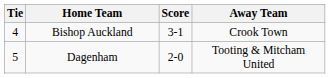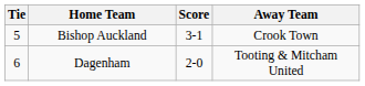 <table class="wikitable" style="text-align:center;">
 <tr>
 <th width=20>Tie</th>
 <th width=175>Home Team</th>
 <th width=20>Score</th>
 <th width=175>Away Team</th>
 </tr>
 <tr>
-<td>4</td>
+<td>5</td>
 <td>Bishop Auckland</td>
 <td>3-1</td>
 <td>Crook Town</td>
 </tr>
 <tr>
-<td>5</td>
+<td>6</td>
 <td>Dagenham</td>
 <td>2-0</td>
 <td>Tooting & Mitcham United</td>
 </tr>
 </table>
